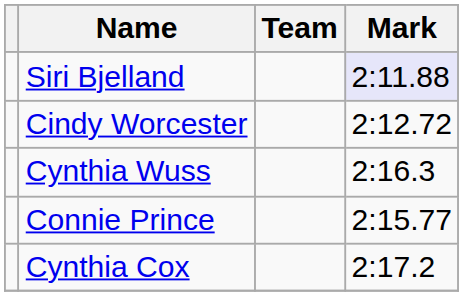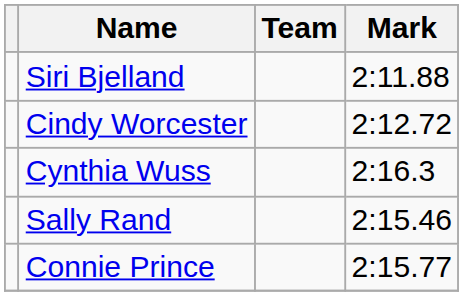 <table class=wikitable>
 <tr>
 <th></th>
 <th>Name</th>
 <th>Team</th>
 <th>Mark</th>
 </tr>
 <tr>
 <td></td>
 <td><a href='#'>Siri Bjelland</a></td>
 <td></td>
-<td style="background: lavender;">2:11.88</td>
+<td>2:11.88</td>
 </tr>
 <tr>
 <td></td>
 <td><a href='#'>Cindy Worcester</a></td>
 <td></td>
 <td>2:12.72</td>
 </tr>
 <tr>
 <td></td>
 <td><a href='#'>Cynthia Wuss</a></td>
 <td></td>
 <td>2:16.3</td>
 </tr>
 <tr>
 <td></td>
+<td><a href='#'>Sally Rand</a></td>
+<td></td>
+<td>2:15.46</td>
+</tr>
+<tr>
+<td></td>
 <td><a href='#'>Connie Prince</a></td>
 <td></td>
 <td>2:15.77</td>
 </tr>
 <tr>
-<td></td>
-<td><a href='#'>Cynthia Cox</a></td>
-<td></td>
-<td>2:17.2</td>
-</tr>
-<tr>
 </tr>
 </table>
